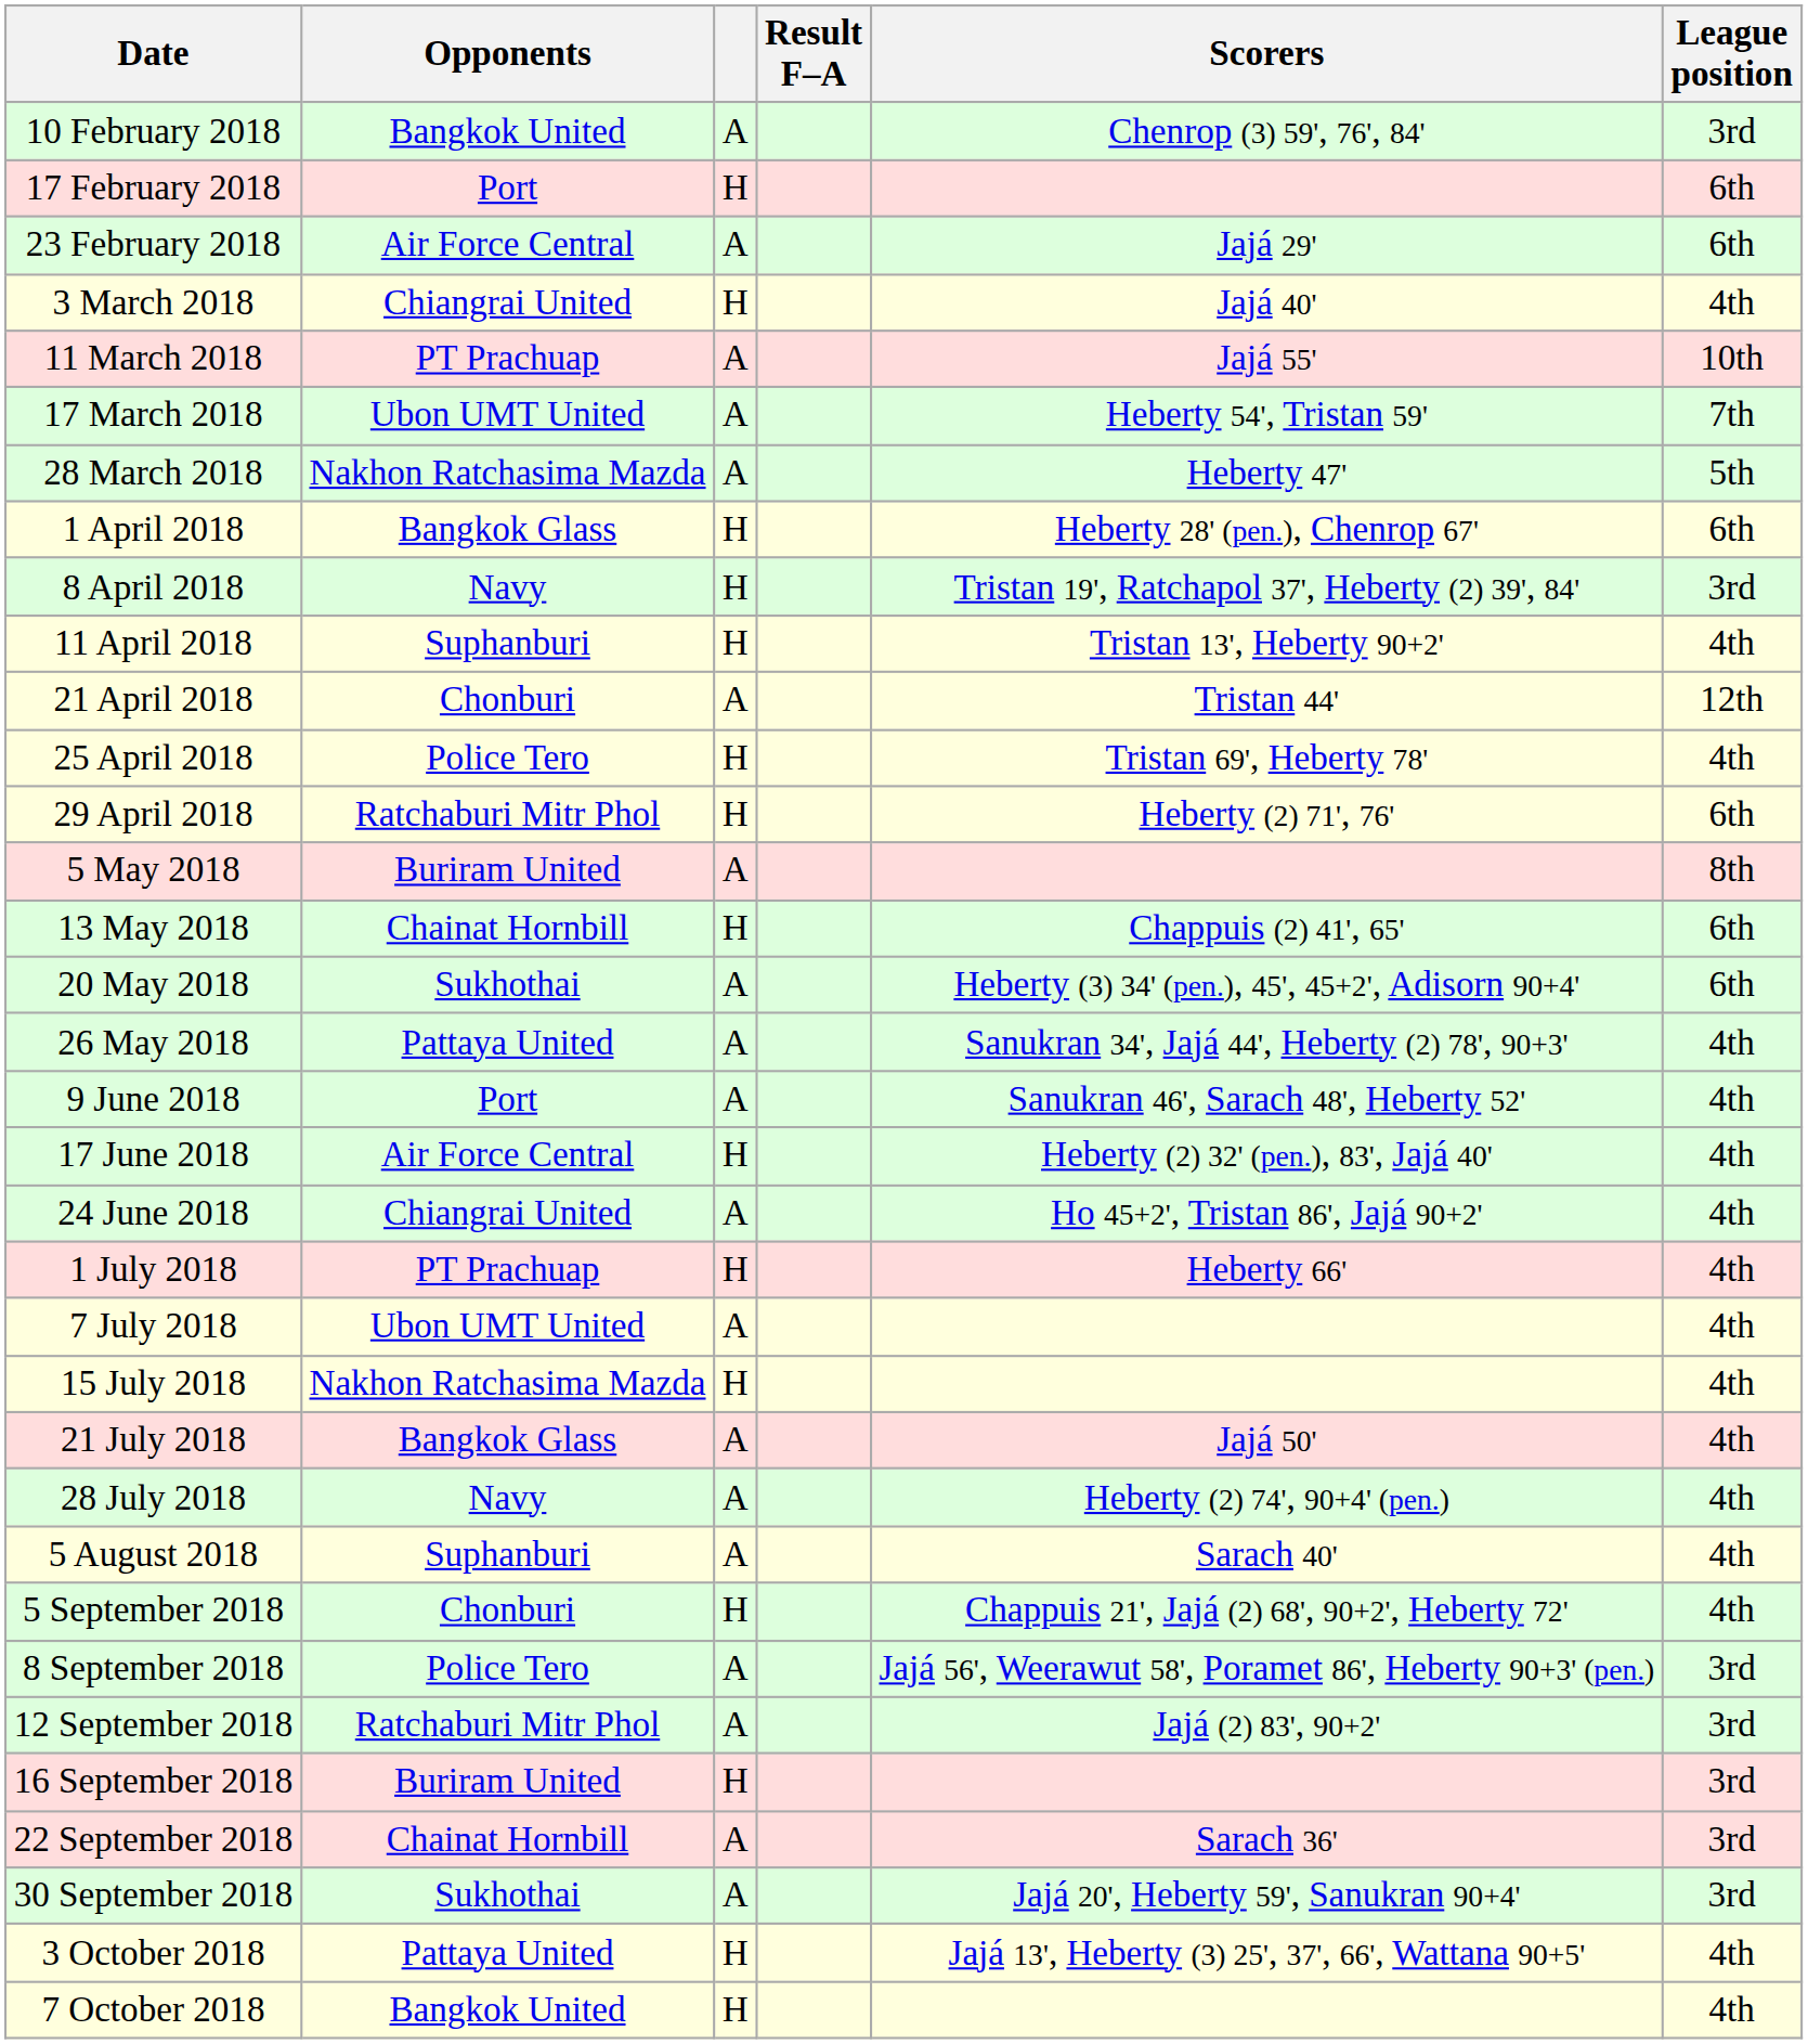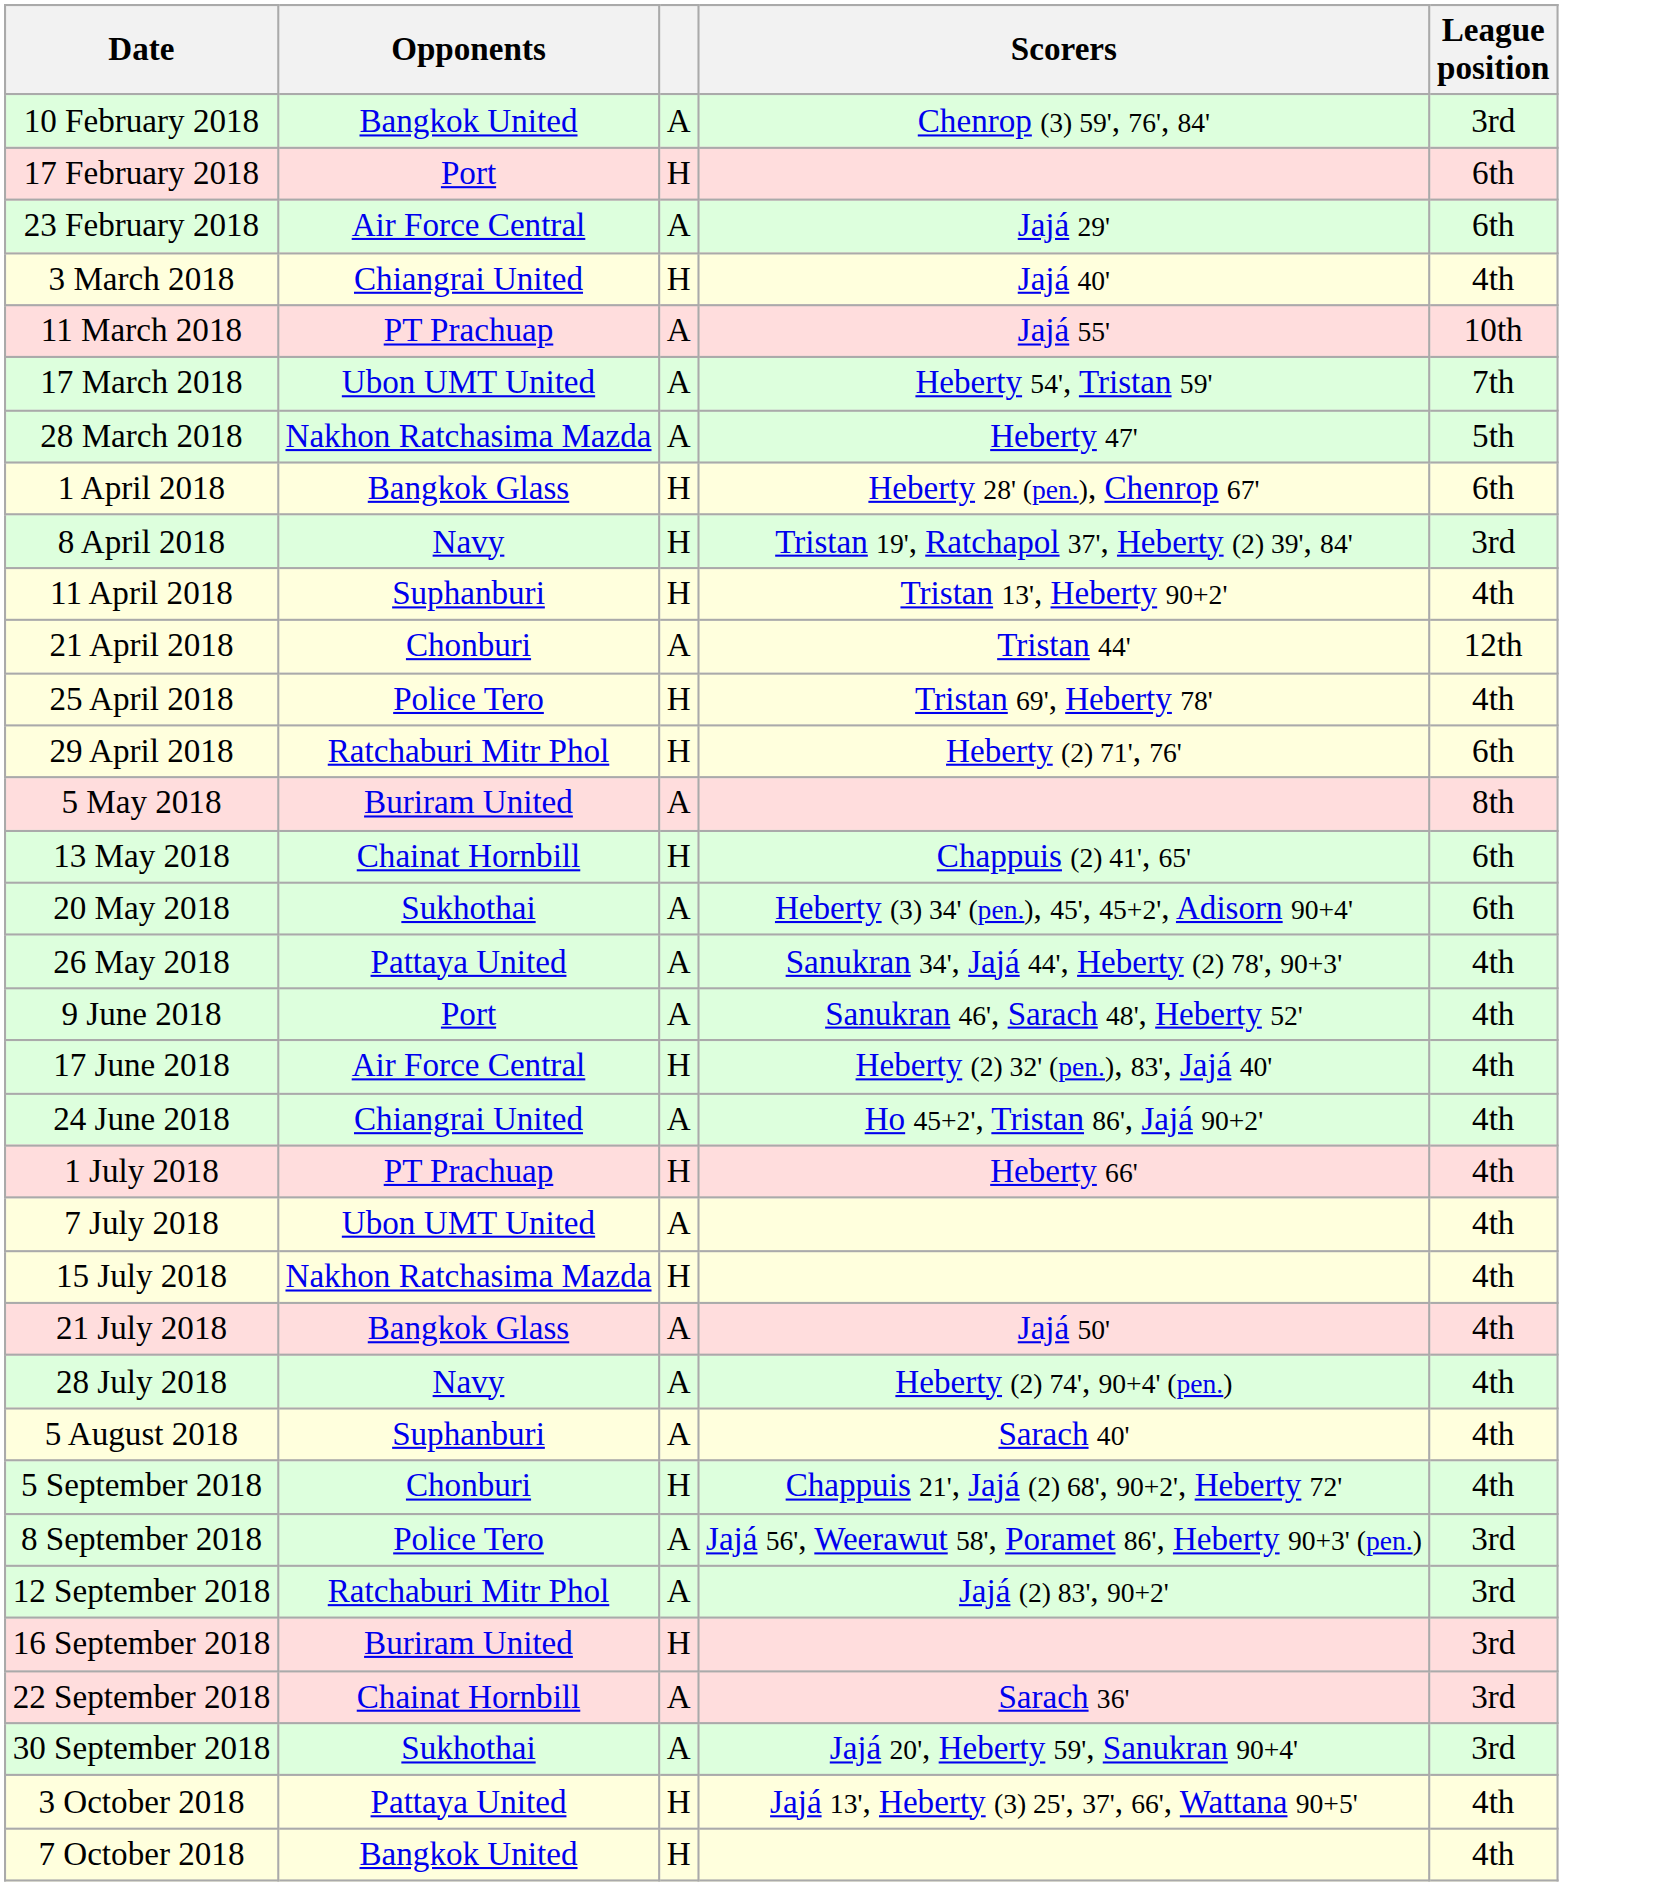 <table class="wikitable" style="text-align:center">
 <tr>
 <th>Date</th>
 <th>Opponents</th>
 <th></th>
-<th>Result<br>F–A</th>
 <th>Scorers</th>
 <th>League<br>position</th>
 </tr>
 <tr bgcolor="#ddffdd">
 <td>10 February 2018</td>
 <td><a href='#'>Bangkok United</a></td>
 <td>A</td>
-<td></td>
 <td><a href='#'>Chenrop</a> <small>(3) 59'</small>, <small>76'</small>, <small>84'</small></td>
 <td>3rd</td>
 </tr>
 <tr bgcolor="#ffdddd">
 <td>17 February 2018</td>
 <td><a href='#'>Port</a></td>
 <td>H</td>
 <td></td>
-<td></td>
 <td>6th</td>
 </tr>
 <tr bgcolor="#ddffdd">
 <td>23 February 2018</td>
 <td><a href='#'>Air Force Central</a></td>
 <td>A</td>
-<td></td>
 <td><a href='#'>Jajá</a> <small>29'</small></td>
 <td>6th</td>
 </tr>
 <tr bgcolor="#ffffdd">
 <td>3 March 2018</td>
 <td><a href='#'>Chiangrai United</a></td>
 <td>H</td>
-<td> </td>
 <td><a href='#'>Jajá</a> <small>40'</small></td>
 <td>4th</td>
 </tr>
 <tr bgcolor="#ffdddd">
 <td>11 March 2018</td>
 <td><a href='#'>PT Prachuap</a></td>
 <td>A</td>
-<td></td>
 <td><a href='#'>Jajá</a> <small>55'</small></td>
 <td>10th</td>
 </tr>
 <tr bgcolor="#ddffdd">
 <td>17 March 2018</td>
 <td><a href='#'>Ubon UMT United</a></td>
 <td>A</td>
-<td></td>
 <td><a href='#'>Heberty</a> <small>54'</small>, <a href='#'>Tristan</a> <small>59'</small></td>
 <td>7th</td>
 </tr>
 <tr bgcolor="#ddffdd">
 <td>28 March 2018</td>
 <td><a href='#'>Nakhon Ratchasima Mazda</a></td>
 <td>A</td>
-<td></td>
 <td><a href='#'>Heberty</a> <small>47'</small></td>
 <td>5th</td>
 </tr>
 <tr bgcolor="#ffffdd">
 <td>1 April 2018</td>
 <td><a href='#'>Bangkok Glass</a></td>
 <td>H</td>
-<td></td>
 <td><a href='#'>Heberty</a> <small>28' (<a href='#'>pen.</a>)</small>, <a href='#'>Chenrop</a> <small>67'</small></td>
 <td>6th</td>
 </tr>
 <tr bgcolor="#ddffdd">
 <td>8 April 2018</td>
 <td><a href='#'>Navy</a></td>
 <td>H</td>
-<td></td>
 <td><a href='#'>Tristan</a> <small>19'</small>, <a href='#'>Ratchapol</a> <small>37'</small>, <a href='#'>Heberty</a> <small>(2) 39'</small>, <small>84'</small></td>
 <td>3rd</td>
 </tr>
 <tr bgcolor="#ffffdd">
 <td>11 April 2018</td>
 <td><a href='#'>Suphanburi</a></td>
 <td>H</td>
-<td></td>
 <td><a href='#'>Tristan</a> <small>13'</small>, <a href='#'>Heberty</a> <small>90+2'</small></td>
 <td>4th</td>
 </tr>
 <tr bgcolor="#ffffdd">
 <td>21 April 2018</td>
 <td><a href='#'>Chonburi</a></td>
 <td>A</td>
-<td> </td>
 <td><a href='#'>Tristan</a> <small>44'</small></td>
 <td>12th</td>
 </tr>
 <tr bgcolor="#ffffdd">
 <td>25 April 2018</td>
 <td><a href='#'>Police Tero</a></td>
 <td>H</td>
-<td></td>
 <td><a href='#'>Tristan</a> <small>69'</small>, <a href='#'>Heberty</a> <small>78'</small></td>
 <td>4th</td>
 </tr>
 <tr bgcolor="#ffffdd">
 <td>29 April 2018</td>
 <td><a href='#'>Ratchaburi Mitr Phol</a></td>
 <td>H</td>
-<td></td>
 <td><a href='#'>Heberty</a> <small>(2) 71'</small>, <small>76'</small></td>
 <td>6th</td>
 </tr>
 <tr bgcolor="#ffdddd">
 <td>5 May 2018</td>
 <td><a href='#'>Buriram United</a></td>
 <td>A</td>
 <td></td>
-<td></td>
 <td>8th</td>
 </tr>
 <tr bgcolor="#ddffdd">
 <td>13 May 2018</td>
 <td><a href='#'>Chainat Hornbill</a></td>
 <td>H</td>
-<td></td>
 <td><a href='#'>Chappuis</a> <small>(2) 41'</small>, <small>65'</small></td>
 <td>6th</td>
 </tr>
 <tr bgcolor="#ddffdd">
 <td>20 May 2018</td>
 <td><a href='#'>Sukhothai</a></td>
 <td>A</td>
-<td></td>
 <td><a href='#'>Heberty</a> <small>(3) 34' (<a href='#'>pen.</a>)</small>, <small>45'</small>, <small>45+2'</small>, <a href='#'>Adisorn</a> <small>90+4'</small></td>
 <td>6th</td>
 </tr>
 <tr bgcolor="#ddffdd">
 <td>26 May 2018</td>
 <td><a href='#'>Pattaya United</a></td>
 <td>A</td>
-<td></td>
 <td><a href='#'>Sanukran</a> <small>34'</small>, <a href='#'>Jajá</a> <small>44'</small>, <a href='#'>Heberty</a> <small>(2) 78'</small>, <small>90+3'</small></td>
 <td>4th</td>
 </tr>
 <tr bgcolor="#ddffdd">
 <td>9 June 2018</td>
 <td><a href='#'>Port</a></td>
 <td>A</td>
-<td></td>
 <td><a href='#'>Sanukran</a> <small>46'</small>, <a href='#'>Sarach</a> <small>48'</small>, <a href='#'>Heberty</a> <small>52'</small></td>
 <td>4th</td>
 </tr>
 <tr bgcolor="#ddffdd">
 <td>17 June 2018</td>
 <td><a href='#'>Air Force Central</a></td>
 <td>H</td>
-<td></td>
 <td><a href='#'>Heberty</a> <small>(2) 32' (<a href='#'>pen.</a>)</small>, <small>83'</small>, <a href='#'>Jajá</a> <small>40'</small></td>
 <td>4th</td>
 </tr>
 <tr bgcolor="#ddffdd">
 <td>24 June 2018</td>
 <td><a href='#'>Chiangrai United</a></td>
 <td>A</td>
-<td> </td>
 <td><a href='#'>Ho</a> <small>45+2'</small>, <a href='#'>Tristan</a> <small>86'</small>, <a href='#'>Jajá</a> <small>90+2'</small></td>
 <td>4th</td>
 </tr>
 <tr bgcolor="#ffdddd">
 <td>1 July 2018</td>
 <td><a href='#'>PT Prachuap</a></td>
 <td>H</td>
-<td></td>
 <td><a href='#'>Heberty</a> <small>66'</small></td>
 <td>4th</td>
 </tr>
 <tr bgcolor="#ffffdd">
 <td>7 July 2018</td>
 <td><a href='#'>Ubon UMT United</a></td>
 <td>A</td>
 <td></td>
-<td></td>
 <td>4th</td>
 </tr>
 <tr bgcolor="#ffffdd">
 <td>15 July 2018</td>
 <td><a href='#'>Nakhon Ratchasima Mazda</a></td>
 <td>H</td>
 <td></td>
-<td></td>
 <td>4th</td>
 </tr>
 <tr bgcolor="#ffdddd">
 <td>21 July 2018</td>
 <td><a href='#'>Bangkok Glass</a></td>
 <td>A</td>
-<td></td>
 <td><a href='#'>Jajá</a> <small>50'</small></td>
 <td>4th</td>
 </tr>
 <tr bgcolor="#ddffdd">
 <td>28 July 2018</td>
 <td><a href='#'>Navy</a></td>
 <td>A</td>
-<td></td>
 <td><a href='#'>Heberty</a> <small>(2) 74'</small>, <small>90+4' (<a href='#'>pen.</a>)</small></td>
 <td>4th</td>
 </tr>
 <tr bgcolor="#ffffdd">
 <td>5 August 2018</td>
 <td><a href='#'>Suphanburi</a></td>
 <td>A</td>
-<td></td>
 <td><a href='#'>Sarach</a> <small>40'</small></td>
 <td>4th</td>
 </tr>
 <tr bgcolor="#ddffdd">
 <td>5 September 2018</td>
 <td><a href='#'>Chonburi</a></td>
 <td>H</td>
-<td> </td>
 <td><a href='#'>Chappuis</a> <small>21'</small>, <a href='#'>Jajá</a> <small>(2) 68'</small>, <small>90+2'</small>, <a href='#'>Heberty</a> <small>72'</small></td>
 <td>4th</td>
 </tr>
 <tr bgcolor="#ddffdd">
 <td>8 September 2018</td>
 <td><a href='#'>Police Tero</a></td>
 <td>A</td>
-<td></td>
 <td><a href='#'>Jajá</a> <small>56'</small>, <a href='#'>Weerawut</a> <small>58'</small>, <a href='#'>Poramet</a> <small>86'</small>, <a href='#'>Heberty</a> <small>90+3' (<a href='#'>pen.</a>)</small></td>
 <td>3rd</td>
 </tr>
 <tr bgcolor="#ddffdd">
 <td>12 September 2018</td>
 <td><a href='#'>Ratchaburi Mitr Phol</a></td>
 <td>A</td>
-<td></td>
 <td><a href='#'>Jajá</a> <small>(2) 83'</small>, <small>90+2'</small></td>
 <td>3rd</td>
 </tr>
 <tr bgcolor="#ffdddd">
 <td>16 September 2018</td>
 <td><a href='#'>Buriram United</a></td>
 <td>H</td>
 <td></td>
-<td></td>
 <td>3rd</td>
 </tr>
 <tr bgcolor="#ffdddd">
 <td>22 September 2018</td>
 <td><a href='#'>Chainat Hornbill</a></td>
 <td>A</td>
-<td></td>
 <td><a href='#'>Sarach</a> <small>36'</small></td>
 <td>3rd</td>
 </tr>
 <tr bgcolor="#ddffdd">
 <td>30 September 2018</td>
 <td><a href='#'>Sukhothai</a></td>
 <td>A</td>
-<td></td>
 <td><a href='#'>Jajá</a> <small>20'</small>, <a href='#'>Heberty</a> <small>59'</small>, <a href='#'>Sanukran</a> <small>90+4'</small></td>
 <td>3rd</td>
 </tr>
 <tr bgcolor="#ffffdd">
 <td>3 October 2018</td>
 <td><a href='#'>Pattaya United</a></td>
 <td>H</td>
-<td></td>
 <td><a href='#'>Jajá</a> <small>13'</small>, <a href='#'>Heberty</a> <small>(3) 25'</small>, <small>37'</small>, <small>66'</small>, <a href='#'>Wattana</a> <small>90+5'</small></td>
 <td>4th</td>
 </tr>
 <tr bgcolor="#ffffdd">
 <td>7 October 2018</td>
 <td><a href='#'>Bangkok United</a></td>
 <td>H</td>
 <td></td>
-<td></td>
 <td>4th</td>
 </tr>
 </table>
